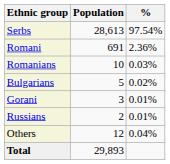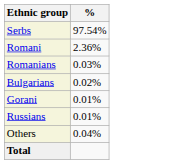 <table class="wikitable">
 <tr>
 <th>Ethnic group</th>
-<th>Population</th>
 <th>%</th>
 </tr>
 <tr>
 <td style="background:#F5F5DC;"><a href='#'>Serbs</a></td>
-<td align="right">28,613</td>
 <td>97.54%</td>
 </tr>
 <tr>
 <td style="background:#F5F5DC;"><a href='#'>Romani</a></td>
-<td align="right">691</td>
 <td>2.36%</td>
 </tr>
 <tr>
 <td style="background:#F5F5DC;"><a href='#'>Romanians</a></td>
-<td align="right">10</td>
 <td>0.03%</td>
 </tr>
 <tr>
 <td style="background:#F5F5DC;"><a href='#'>Bulgarians</a></td>
-<td align="right">5</td>
 <td>0.02%</td>
 </tr>
 <tr>
 <td style="background:#F5F5DC;"><a href='#'>Gorani</a></td>
-<td align="right">3</td>
 <td>0.01%</td>
 </tr>
 <tr>
 <td style="background:#F5F5DC;"><a href='#'>Russians</a></td>
-<td align="right">2</td>
 <td>0.01%</td>
 </tr>
 <tr>
 <td style="background:#F5F5DC;">Others</td>
-<td align="right">12</td>
 <td>0.04%</td>
 </tr>
 <tr>
 <td style="background:#F0F0F0;"><strong>Total</strong></td>
-<td align="right">29,893</td>
 <td></td>
 </tr>
 </table>
